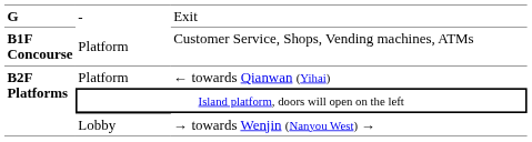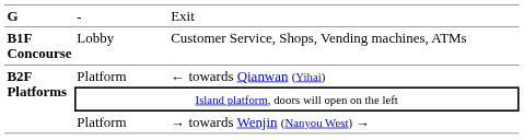 <table table border=0 cellspacing=0 cellpadding=3>
 <tr>
 <td style="border-top:solid 1px gray;" width=50 valign=top><strong>G</strong></td>
 <td style="border-top:solid 1px gray;" width=100 valign=top>-</td>
 <td style="border-top:solid 1px gray;" width=390 valign=top>Exit</td>
 </tr>
 <tr>
 <td style="border-bottom:solid 1px gray; border-top:solid 1px gray;" valign=top width=50><strong>B1F<br>Concourse</strong></td>
-<td style="border-bottom:solid 1px gray;">Platform</td>
+<td style="border-bottom:solid 1px gray; border-top:solid 1px gray;" valign=top width=100>Lobby</td>
 <td style="border-bottom:solid 1px gray; border-top:solid 1px gray;" valign=top width=390>Customer Service, Shops, Vending machines, ATMs</td>
 </tr>
 <tr>
 <td style="border-bottom:solid 1px gray;" rowspan="3" valign=top><strong>B2F<br>Platforms</strong></td>
 <td>Platform</td>
 <td>←  towards <a href='#'>Qianwan</a> <small>(<a href='#'>Yihai</a>)</small></td>
 </tr>
 <tr>
 <td style="border-right:solid 2px black;border-left:solid 2px black;border-top:solid 2px black;border-bottom:solid 2px black;text-align:center;" colspan=2><small><a href='#'>Island platform</a>, doors will open on the left</small></td>
 </tr>
 <tr>
-<td style="border-bottom:solid 1px gray; border-top:solid 1px gray;" valign=top width=100>Lobby</td>
+<td style="border-bottom:solid 1px gray;">Platform</td>
 <td style="border-bottom:solid 1px gray;"><span>→</span>  towards <a href='#'>Wenjin</a> <small>(<a href='#'>Nanyou West</a>)</small> →</td>
 </tr>
 </table>
